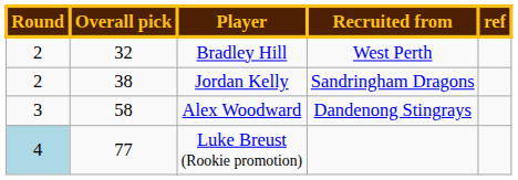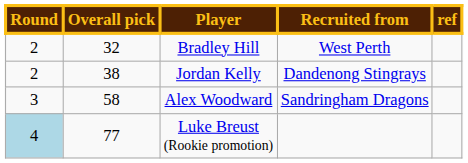 <table class="wikitable" style="text-align:center">
 <tr>
 <th style="background:#4D2004; color:#FBBF15; border: solid #FBBF15">Round</th>
 <th style="background:#4D2004; color:#FBBF15; border: solid #FBBF15">Overall pick</th>
 <th style="background:#4D2004; color:#FBBF15; border: solid #FBBF15">Player</th>
 <th style="background:#4D2004; color:#FBBF15; border: solid #FBBF15">Recruited from</th>
 <th style="background:#4D2004; color:#FBBF15; border: solid #FBBF15">ref</th>
 </tr>
 <tr>
 <td>2</td>
 <td>32</td>
 <td><a href='#'>Bradley Hill</a></td>
 <td><a href='#'>West Perth</a></td>
 <td></td>
 </tr>
 <tr>
 <td>2</td>
 <td>38</td>
 <td><a href='#'>Jordan Kelly</a></td>
-<td><a href='#'>Sandringham Dragons</a></td>
+<td><a href='#'>Dandenong Stingrays</a></td>
 <td></td>
 </tr>
 <tr>
 <td>3</td>
 <td>58</td>
 <td><a href='#'>Alex Woodward</a></td>
-<td><a href='#'>Dandenong Stingrays</a></td>
+<td><a href='#'>Sandringham Dragons</a></td>
 <td></td>
 </tr>
 <tr>
 <td style="background: lightblue;">4</td>
 <td>77</td>
 <td><a href='#'>Luke Breust</a><br><small>(Rookie promotion)</small></td>
 <td></td>
 <td></td>
 </tr>
 </table>
